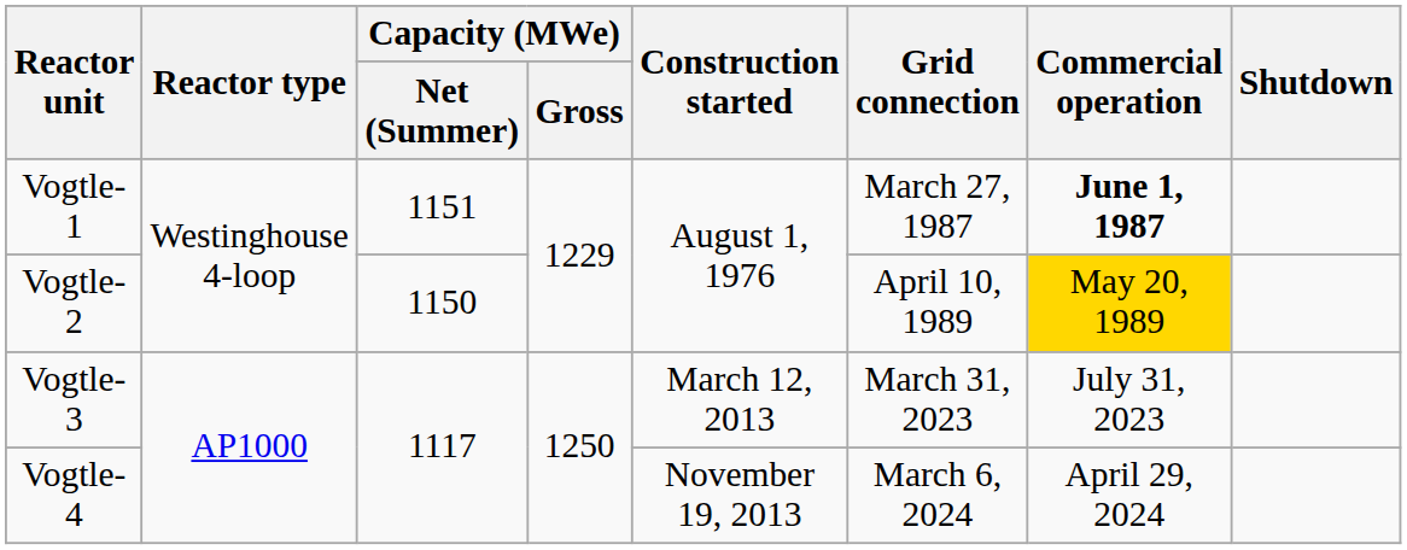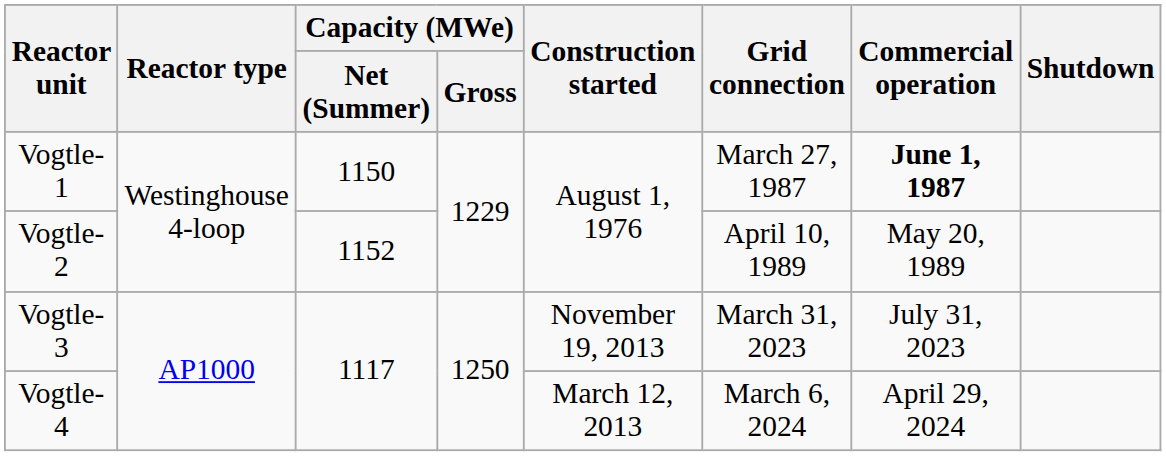 <table class="wikitable" style="text-align:center">
 <tr>
 <th rowspan="2">Reactor unit</th>
 <th rowspan="2">Reactor type</th>
 <th colspan="2">Capacity (MWe)</th>
 <th rowspan="2">Construction<br>started</th>
 <th rowspan="2">Grid<br>connection</th>
 <th rowspan="2">Commercial<br>operation</th>
 <th rowspan="2">Shutdown</th>
 </tr>
 <tr>
 <th>Net (Summer)</th>
 <th>Gross</th>
 </tr>
 <tr>
 <td>Vogtle-1</td>
 <td rowspan="2">Westinghouse<br>4-loop</td>
-<td>1151</td>
+<td>1150</td>
 <td rowspan="2">1229</td>
 <td rowspan="2">August 1, 1976</td>
 <td>March 27, 1987</td>
 <td><strong>June 1, 1987</strong></td>
 <td></td>
 </tr>
 <tr>
 <td>Vogtle-2</td>
-<td>1150</td>
+<td>1152</td>
 <td>April 10, 1989</td>
-<td style="background: gold;">May 20, 1989</td>
+<td>May 20, 1989</td>
 <td></td>
 </tr>
 <tr>
 <td>Vogtle-3</td>
 <td rowspan="2"><a href='#'>AP1000</a></td>
 <td rowspan="2">1117</td>
 <td rowspan="2">1250</td>
-<td>March 12, 2013</td>
+<td>November 19, 2013</td>
 <td>March 31, 2023</td>
 <td>July 31, 2023</td>
 <td></td>
 </tr>
 <tr>
 <td>Vogtle-4</td>
-<td>November 19, 2013</td>
+<td>March 12, 2013</td>
 <td>March 6, 2024</td>
 <td>April 29, 2024</td>
 <td></td>
 </tr>
 </table>
